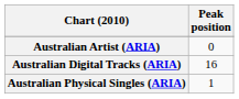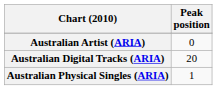 <table class="wikitable sortable plainrowheaders" style="text-align:center">
 <tr>
 <th>Chart (2010)</th>
 <th>Peak<br>position</th>
 </tr>
 <tr>
 </tr>
 <tr>
 <th scope="row">Australian Artist (<a href='#'>ARIA</a>)</th>
 <td>0</td>
 </tr>
 <tr>
 <th scope="row">Australian Digital Tracks (<a href='#'>ARIA</a>)</th>
-<td>16</td>
+<td>20</td>
 </tr>
 <tr>
 <th scope="row">Australian Physical Singles (<a href='#'>ARIA</a>)</th>
 <td>1</td>
 </tr>
 </table>
